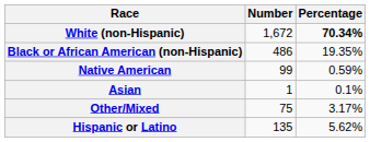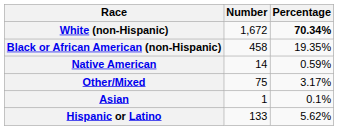 <table class="wikitable" style="text-align:right">
 <tr>
 <th scope="col">Race</th>
 <th scope="col">Number</th>
 <th scope="col">Percentage</th>
 </tr>
 <tr>
 <th scope="row"><a href='#'>White</a> (non-Hispanic)</th>
 <td>1,672</td>
 <td><strong>70.34%</strong></td>
 </tr>
 <tr>
 <th scope="row"><a href='#'>Black or African American</a> (non-Hispanic)</th>
-<td>486</td>
+<td>458</td>
 <td>19.35%</td>
 </tr>
 <tr>
 <th scope="row"><a href='#'>Native American</a></th>
-<td>99</td>
+<td>14</td>
 <td>0.59%</td>
+</tr>
+<tr>
+<th scope="row"><a href='#'>Other/Mixed</a></th>
+<td>75</td>
+<td>3.17%</td>
 </tr>
 <tr>
 <th scope="row"><a href='#'>Asian</a></th>
 <td>1</td>
 <td>0.1%</td>
 </tr>
 <tr>
-<th scope="row"><a href='#'>Other/Mixed</a></th>
-<td>75</td>
-<td>3.17%</td>
-</tr>
-<tr>
 <th scope="row"><a href='#'>Hispanic</a> or <a href='#'>Latino</a></th>
-<td>135</td>
+<td>133</td>
 <td>5.62%</td>
 </tr>
 </table>
